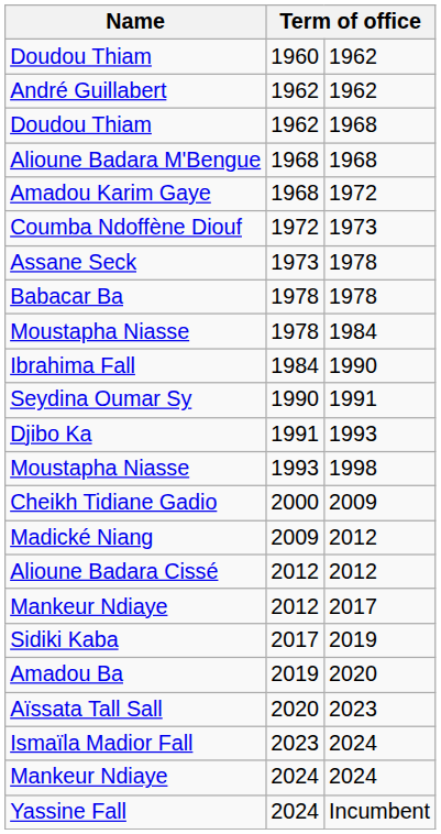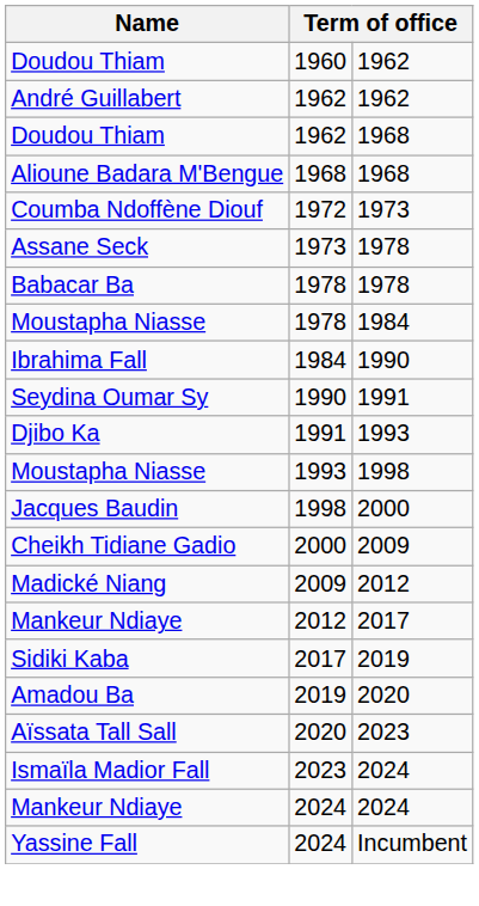 <table class="wikitable">
 <tr>
 <th>Name<br></th>
 <th colspan="2">Term of office</th>
 </tr>
 <tr>
 <td><a href='#'>Doudou Thiam</a></td>
 <td>1960</td>
 <td>1962</td>
 </tr>
 <tr>
 <td><a href='#'>André Guillabert</a></td>
 <td>1962</td>
 <td>1962</td>
 </tr>
 <tr>
 <td><a href='#'>Doudou Thiam</a></td>
 <td>1962</td>
 <td>1968</td>
 </tr>
 <tr>
 <td><a href='#'>Alioune Badara M'Bengue</a></td>
 <td>1968</td>
 <td>1968</td>
-</tr>
-<tr>
-<td><a href='#'>Amadou Karim Gaye</a></td>
-<td>1968</td>
-<td>1972</td>
 </tr>
 <tr>
 <td><a href='#'>Coumba Ndoffène Diouf</a></td>
 <td>1972</td>
 <td>1973</td>
 </tr>
 <tr>
 <td><a href='#'>Assane Seck</a></td>
 <td>1973</td>
 <td>1978</td>
 </tr>
 <tr>
 <td><a href='#'>Babacar Ba</a></td>
 <td>1978</td>
 <td>1978</td>
 </tr>
 <tr>
 <td><a href='#'>Moustapha Niasse</a></td>
 <td>1978</td>
 <td>1984</td>
 </tr>
 <tr>
 <td><a href='#'>Ibrahima Fall</a></td>
 <td>1984</td>
 <td>1990</td>
 </tr>
 <tr>
 <td><a href='#'>Seydina Oumar Sy</a></td>
 <td>1990</td>
 <td>1991</td>
 </tr>
 <tr>
 <td><a href='#'>Djibo Ka</a></td>
 <td>1991</td>
 <td>1993</td>
 </tr>
 <tr>
 <td><a href='#'>Moustapha Niasse</a></td>
 <td>1993</td>
 <td>1998</td>
 </tr>
 <tr>
+<td><a href='#'>Jacques Baudin</a></td>
+<td>1998</td>
+<td>2000</td>
+</tr>
+<tr>
 <td><a href='#'>Cheikh Tidiane Gadio</a></td>
 <td>2000</td>
 <td>2009</td>
 </tr>
 <tr>
 <td><a href='#'>Madické Niang</a></td>
 <td>2009</td>
-<td>2012</td>
-</tr>
-<tr>
-<td><a href='#'>Alioune Badara Cissé</a></td>
-<td>2012</td>
 <td>2012</td>
 </tr>
 <tr>
 <td><a href='#'>Mankeur Ndiaye</a></td>
 <td>2012</td>
 <td>2017</td>
 </tr>
 <tr>
 <td><a href='#'>Sidiki Kaba</a></td>
 <td>2017</td>
 <td>2019</td>
 </tr>
 <tr>
 <td><a href='#'>Amadou Ba</a></td>
 <td>2019</td>
 <td>2020</td>
 </tr>
 <tr>
 <td><a href='#'>Aïssata Tall Sall</a></td>
 <td>2020</td>
 <td>2023</td>
 </tr>
 <tr>
 <td><a href='#'>Ismaïla Madior Fall</a></td>
 <td>2023</td>
 <td>2024</td>
 </tr>
 <tr>
 <td><a href='#'>Mankeur Ndiaye</a></td>
 <td>2024</td>
 <td>2024</td>
 </tr>
 <tr>
 <td><a href='#'>Yassine Fall</a></td>
 <td>2024</td>
 <td>Incumbent</td>
 </tr>
 </table>
